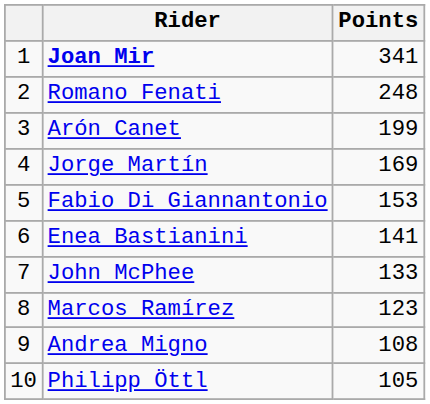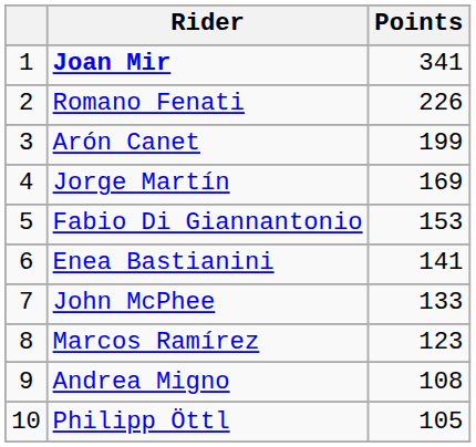 <table class="wikitable" style="font-size: 95%;">
 <tr>
 <th></th>
 <th>Rider</th>
 <th>Points</th>
 </tr>
 <tr>
 <td align=center>1</td>
 <td> <strong><a href='#'>Joan Mir</a></strong></td>
 <td align=right>341</td>
 </tr>
 <tr>
 <td align=center>2</td>
 <td> <a href='#'>Romano Fenati</a></td>
-<td align=right>248</td>
+<td align=right>226</td>
 </tr>
 <tr>
 <td align=center>3</td>
 <td> <a href='#'>Arón Canet</a></td>
 <td align=right>199</td>
 </tr>
 <tr>
 <td align=center>4</td>
 <td> <a href='#'>Jorge Martín</a></td>
 <td align=right>169</td>
 </tr>
 <tr>
 <td align=center>5</td>
 <td> <a href='#'>Fabio Di Giannantonio</a></td>
 <td align=right>153</td>
 </tr>
 <tr>
 <td align=center>6</td>
 <td> <a href='#'>Enea Bastianini</a></td>
 <td align=right>141</td>
 </tr>
 <tr>
 <td align=center>7</td>
 <td> <a href='#'>John McPhee</a></td>
 <td align=right>133</td>
 </tr>
 <tr>
 <td align=center>8</td>
 <td> <a href='#'>Marcos Ramírez</a></td>
 <td align=right>123</td>
 </tr>
 <tr>
 <td align=center>9</td>
 <td> <a href='#'>Andrea Migno</a></td>
 <td align=right>108</td>
 </tr>
 <tr>
 <td align=center>10</td>
 <td> <a href='#'>Philipp Öttl</a></td>
 <td align=right>105</td>
 </tr>
 </table>
